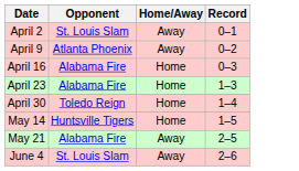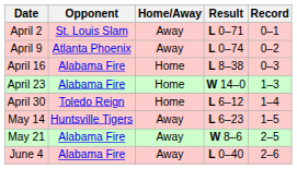 <table class="wikitable" style="align=center">
 <tr>
 <th>Date</th>
 <th>Opponent</th>
 <th>Home/Away</th>
+<th>Result</th>
 <th>Record</th>
 </tr>
 <tr style="background:#fcc; text-align:center;">
 <td>April 2</td>
 <td><a href='#'>St. Louis Slam</a></td>
 <td>Away</td>
+<td><strong>L</strong> 0–71</td>
 <td>0–1</td>
 </tr>
 <tr style="background:#fcc; text-align:center;">
 <td>April 9</td>
 <td><a href='#'>Atlanta Phoenix</a></td>
 <td>Away</td>
+<td><strong>L</strong> 0–74</td>
 <td>0–2</td>
 </tr>
 <tr style="background:#fcc; text-align:center;">
 <td>April 16</td>
 <td><a href='#'>Alabama Fire</a></td>
 <td>Home</td>
+<td><strong>L</strong> 8–38</td>
 <td>0–3</td>
 </tr>
 <tr style="background:#cfc; text-align:center;">
 <td>April 23</td>
 <td><a href='#'>Alabama Fire</a></td>
 <td>Home</td>
+<td><strong>W</strong> 14–0</td>
 <td>1–3</td>
 </tr>
 <tr style="background:#fcc; text-align:center;">
 <td>April 30</td>
 <td><a href='#'>Toledo Reign</a></td>
 <td>Home</td>
+<td><strong>L</strong> 6–12</td>
 <td>1–4</td>
 </tr>
 <tr style="background:#fcc; text-align:center;">
 <td>May 14</td>
 <td><a href='#'>Huntsville Tigers</a></td>
-<td>Home</td>
+<td>Away</td>
+<td><strong>L</strong> 6–23</td>
 <td>1–5</td>
 </tr>
 <tr style="background:#cfc; text-align:center;">
 <td>May 21</td>
 <td><a href='#'>Alabama Fire</a></td>
 <td>Away</td>
+<td><strong>W</strong> 8–6</td>
 <td>2–5</td>
 </tr>
 <tr style="background:#fcc; text-align:center;">
 <td>June 4</td>
-<td><a href='#'>St. Louis Slam</a></td>
+<td><a href='#'>Alabama Fire</a></td>
 <td>Away</td>
+<td><strong>L</strong> 0–40</td>
 <td>2–6</td>
 </tr>
 </table>
